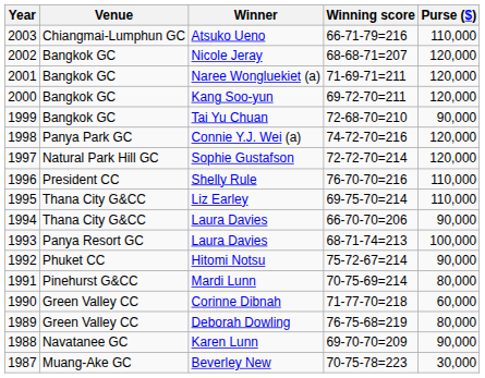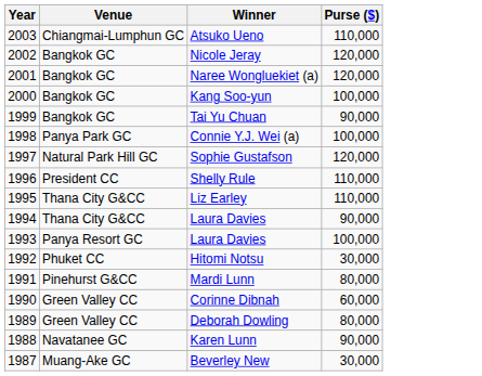 <table class="wikitable" style="font-size:95%;">
 <tr>
 <th>Year</th>
 <th>Venue</th>
 <th>Winner</th>
-<th>Winning score</th>
 <th>Purse (<a href='#'>$</a>)</th>
 </tr>
 <tr>
 <td>2003</td>
 <td>Chiangmai-Lumphun GC</td>
 <td> <a href='#'>Atsuko Ueno</a></td>
-<td>66-71-79=216</td>
 <td align=right>110,000</td>
 </tr>
 <tr>
 <td>2002</td>
 <td>Bangkok GC</td>
 <td> <a href='#'>Nicole Jeray</a></td>
-<td>68-68-71=207</td>
 <td align=right>120,000</td>
 </tr>
 <tr>
 <td>2001</td>
 <td>Bangkok GC</td>
 <td> <a href='#'>Naree Wongluekiet</a> (a)</td>
-<td>71-69-71=211</td>
 <td align=right>120,000</td>
 </tr>
 <tr>
 <td>2000</td>
 <td>Bangkok GC</td>
 <td> <a href='#'>Kang Soo-yun</a></td>
-<td>69-72-70=211</td>
-<td align=right>120,000</td>
+<td align=right>100,000</td>
 </tr>
 <tr>
 <td>1999</td>
 <td>Bangkok GC</td>
 <td> <a href='#'>Tai Yu Chuan</a></td>
-<td>72-68-70=210</td>
 <td align=right>90,000</td>
 </tr>
 <tr>
 <td>1998</td>
 <td>Panya Park GC</td>
 <td> <a href='#'>Connie Y.J. Wei</a> (a)</td>
-<td>74-72-70=216</td>
-<td align=right>120,000</td>
+<td align=right>100,000</td>
 </tr>
 <tr>
 <td>1997</td>
 <td>Natural Park Hill GC</td>
 <td> <a href='#'>Sophie Gustafson</a></td>
-<td>72-72-70=214</td>
 <td align=right>120,000</td>
 </tr>
 <tr>
 <td>1996</td>
 <td>President CC</td>
 <td> <a href='#'>Shelly Rule</a></td>
-<td>76-70-70=216</td>
 <td align=right>110,000</td>
 </tr>
 <tr>
 <td>1995</td>
 <td>Thana City G&CC</td>
 <td> <a href='#'>Liz Earley</a></td>
-<td>69-75-70=214</td>
 <td align=right>110,000</td>
 </tr>
 <tr>
 <td>1994</td>
 <td>Thana City G&CC</td>
 <td> <a href='#'>Laura Davies</a></td>
-<td>66-70-70=206</td>
 <td align=right>90,000</td>
 </tr>
 <tr>
 <td>1993</td>
 <td>Panya Resort GC</td>
 <td> <a href='#'>Laura Davies</a></td>
-<td>68-71-74=213</td>
 <td align=right>100,000</td>
 </tr>
 <tr>
 <td>1992</td>
 <td>Phuket CC</td>
 <td> <a href='#'>Hitomi Notsu</a></td>
-<td>75-72-67=214</td>
-<td align=right>90,000</td>
+<td align=right>30,000</td>
 </tr>
 <tr>
 <td>1991</td>
 <td>Pinehurst G&CC</td>
 <td> <a href='#'>Mardi Lunn</a></td>
-<td>70-75-69=214</td>
 <td align=right>80,000</td>
 </tr>
 <tr>
 <td>1990</td>
 <td>Green Valley CC</td>
 <td> <a href='#'>Corinne Dibnah</a></td>
-<td>71-77-70=218</td>
 <td align=right>60,000</td>
 </tr>
 <tr>
 <td>1989</td>
 <td>Green Valley CC</td>
 <td> <a href='#'>Deborah Dowling</a></td>
-<td>76-75-68=219</td>
 <td align=right>80,000</td>
 </tr>
 <tr>
 <td>1988</td>
 <td>Navatanee GC</td>
 <td> <a href='#'>Karen Lunn</a></td>
-<td>69-70-70=209</td>
 <td align=right>90,000</td>
 </tr>
 <tr>
 <td>1987</td>
 <td>Muang-Ake GC</td>
 <td> <a href='#'>Beverley New</a></td>
-<td>70-75-78=223</td>
 <td align=right>30,000</td>
 </tr>
 </table>
